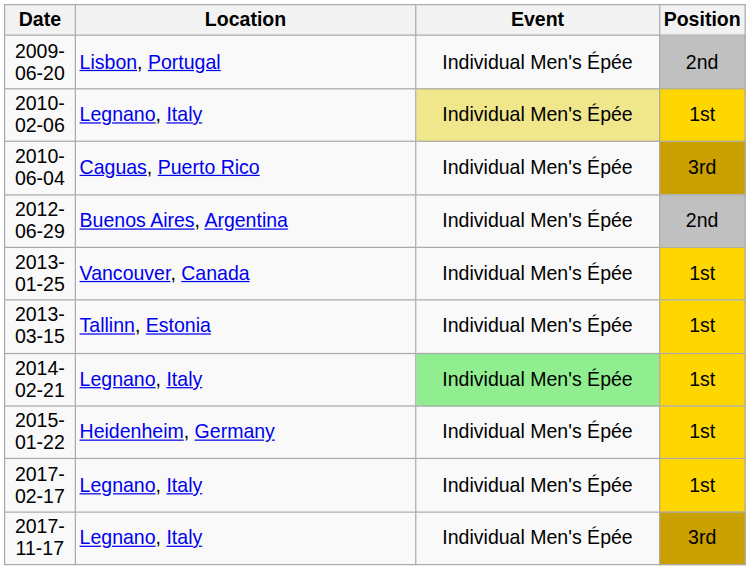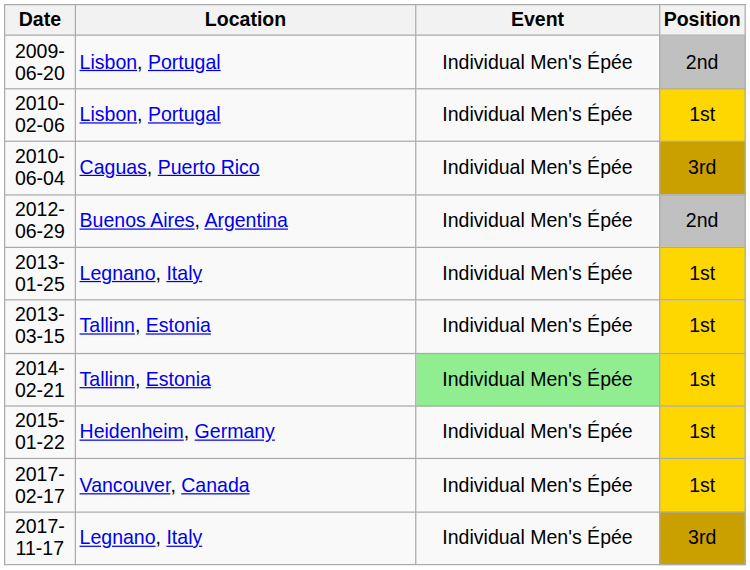 <table class="wikitable" style="text-align:center;">
 <tr>
 <th>Date</th>
 <th style="width:17em">Location</th>
 <th style="width:12em">Event</th>
 <th>Position</th>
 </tr>
 <tr>
 <td>2009-06-20</td>
 <td rowspan="1" align="left"> <a href='#'>Lisbon</a>, <a href='#'>Portugal</a></td>
 <td>Individual Men's Épée</td>
 <td bgcolor="silver">2nd</td>
 </tr>
 <tr>
 <td>2010-02-06</td>
-<td rowspan="1" align="left"> <a href='#'>Legnano</a>, <a href='#'>Italy</a></td>
-<td style="background: khaki;">Individual Men's Épée</td>
+<td rowspan="1" align="left"> <a href='#'>Lisbon</a>, <a href='#'>Portugal</a></td>
+<td>Individual Men's Épée</td>
 <td bgcolor="gold">1st</td>
 </tr>
 <tr>
 <td rowspan="1">2010-06-04</td>
 <td rowspan="1" align="left"> <a href='#'>Caguas</a>, <a href='#'>Puerto Rico</a></td>
 <td>Individual Men's Épée</td>
 <td bgcolor="caramel">3rd</td>
 </tr>
 <tr>
 <td rowspan="1">2012-06-29</td>
 <td rowspan="1" align="left"> <a href='#'>Buenos Aires</a>, <a href='#'>Argentina</a></td>
 <td>Individual Men's Épée</td>
 <td bgcolor="silver">2nd</td>
 </tr>
 <tr>
 <td>2013-01-25</td>
-<td rowspan="1" align="left"> <a href='#'>Vancouver</a>, <a href='#'>Canada</a></td>
+<td rowspan="1" align="left"> <a href='#'>Legnano</a>, <a href='#'>Italy</a></td>
 <td>Individual Men's Épée</td>
 <td bgcolor="gold">1st</td>
 </tr>
 <tr>
 <td>2013-03-15</td>
 <td rowspan="1" align="left"> <a href='#'>Tallinn</a>, <a href='#'>Estonia</a></td>
 <td>Individual Men's Épée</td>
 <td bgcolor="gold">1st</td>
 </tr>
 <tr>
 <td>2014-02-21</td>
-<td rowspan="1" align="left"> <a href='#'>Legnano</a>, <a href='#'>Italy</a></td>
+<td rowspan="1" align="left"> <a href='#'>Tallinn</a>, <a href='#'>Estonia</a></td>
 <td style="background: lightgreen;">Individual Men's Épée</td>
 <td bgcolor="gold">1st</td>
 </tr>
 <tr>
 <td>2015-01-22</td>
 <td rowspan="1" align="left"> <a href='#'>Heidenheim</a>, <a href='#'>Germany</a></td>
 <td>Individual Men's Épée</td>
 <td bgcolor="gold">1st</td>
 </tr>
 <tr>
 <td>2017-02-17</td>
-<td rowspan="1" align="left"> <a href='#'>Legnano</a>, <a href='#'>Italy</a></td>
+<td rowspan="1" align="left"> <a href='#'>Vancouver</a>, <a href='#'>Canada</a></td>
 <td>Individual Men's Épée</td>
 <td bgcolor="gold">1st</td>
 </tr>
 <tr>
 <td>2017-11-17</td>
 <td rowspan="1" align="left"> <a href='#'>Legnano</a>, <a href='#'>Italy</a></td>
 <td>Individual Men's Épée</td>
 <td bgcolor="caramel">3rd</td>
 </tr>
 </table>
